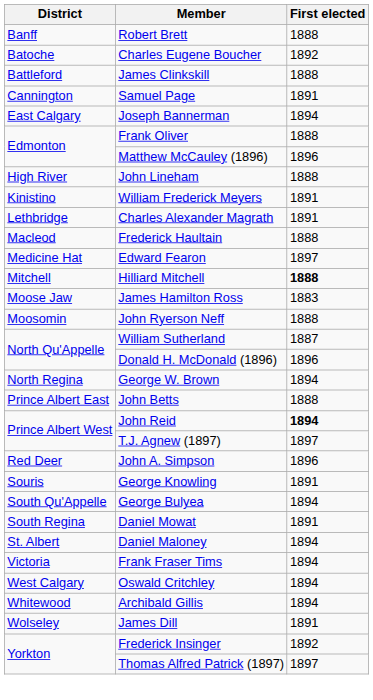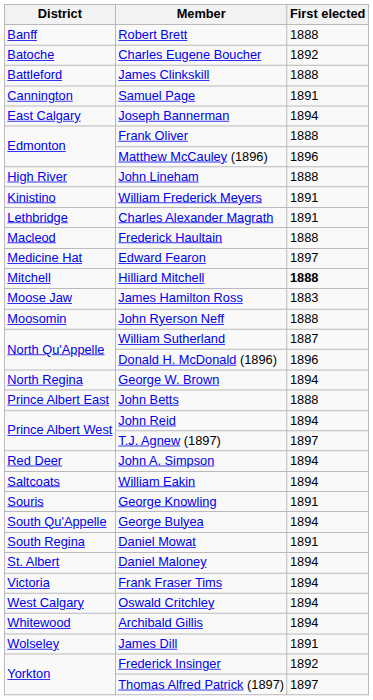 <table class="wikitable sortable">
 <tr>
 <th>District</th>
 <th>Member</th>
 <th>First elected</th>
 </tr>
 <tr>
 <td><a href='#'>Banff</a></td>
 <td><a href='#'>Robert Brett</a></td>
 <td>1888</td>
 </tr>
 <tr>
 <td><a href='#'>Batoche</a></td>
 <td><a href='#'>Charles Eugene Boucher</a></td>
 <td>1892</td>
 </tr>
 <tr>
 <td><a href='#'>Battleford</a></td>
 <td><a href='#'>James Clinkskill</a></td>
 <td>1888</td>
 </tr>
 <tr>
 <td><a href='#'>Cannington</a></td>
 <td><a href='#'>Samuel Page</a></td>
 <td>1891</td>
 </tr>
 <tr>
 <td><a href='#'>East Calgary</a></td>
 <td><a href='#'>Joseph Bannerman</a></td>
 <td>1894</td>
 </tr>
 <tr>
 <td rowspan="2"><a href='#'>Edmonton</a></td>
 <td><a href='#'>Frank Oliver</a></td>
 <td>1888</td>
 </tr>
 <tr>
 <td><a href='#'>Matthew McCauley</a> (1896)</td>
 <td>1896</td>
 </tr>
 <tr>
 <td><a href='#'>High River</a></td>
 <td><a href='#'>John Lineham</a></td>
 <td>1888</td>
 </tr>
 <tr>
 <td><a href='#'>Kinistino</a></td>
 <td><a href='#'>William Frederick Meyers</a></td>
 <td>1891</td>
 </tr>
 <tr>
 <td><a href='#'>Lethbridge</a></td>
 <td><a href='#'>Charles Alexander Magrath</a></td>
 <td>1891</td>
 </tr>
 <tr>
 <td><a href='#'>Macleod</a></td>
 <td><a href='#'>Frederick Haultain</a></td>
 <td>1888</td>
 </tr>
 <tr>
 <td><a href='#'>Medicine Hat</a></td>
 <td><a href='#'>Edward Fearon</a></td>
 <td>1897</td>
 </tr>
 <tr>
 <td><a href='#'>Mitchell</a></td>
 <td><a href='#'>Hilliard Mitchell</a></td>
 <td><strong>1888</strong></td>
 </tr>
 <tr>
 <td><a href='#'>Moose Jaw</a></td>
 <td><a href='#'>James Hamilton Ross</a></td>
 <td>1883</td>
 </tr>
 <tr>
 <td><a href='#'>Moosomin</a></td>
 <td><a href='#'>John Ryerson Neff</a></td>
 <td>1888</td>
 </tr>
 <tr>
 <td rowspan="2"><a href='#'>North Qu'Appelle</a></td>
 <td><a href='#'>William Sutherland</a></td>
 <td>1887</td>
 </tr>
 <tr>
 <td><a href='#'>Donald H. McDonald</a> (1896)</td>
 <td>1896</td>
 </tr>
 <tr>
 <td><a href='#'>North Regina</a></td>
 <td><a href='#'>George W. Brown</a></td>
 <td>1894</td>
 </tr>
 <tr>
 <td><a href='#'>Prince Albert East</a></td>
 <td><a href='#'>John Betts</a></td>
 <td>1888</td>
 </tr>
 <tr>
 <td rowspan="2"><a href='#'>Prince Albert West</a></td>
 <td><a href='#'>John Reid</a></td>
-<td><strong>1894</strong></td>
+<td>1894</td>
 </tr>
 <tr>
 <td><a href='#'>T.J. Agnew</a> (1897)</td>
 <td>1897</td>
 </tr>
 <tr>
 <td><a href='#'>Red Deer</a></td>
 <td><a href='#'>John A. Simpson</a></td>
-<td>1896</td>
+<td>1894</td>
+</tr>
+<tr>
+<td><a href='#'>Saltcoats</a></td>
+<td><a href='#'>William Eakin</a></td>
+<td>1894</td>
 </tr>
 <tr>
 <td><a href='#'>Souris</a></td>
 <td><a href='#'>George Knowling</a></td>
 <td>1891</td>
 </tr>
 <tr>
 <td><a href='#'>South Qu'Appelle</a></td>
 <td><a href='#'>George Bulyea</a></td>
 <td>1894</td>
 </tr>
 <tr>
 <td><a href='#'>South Regina</a></td>
 <td><a href='#'>Daniel Mowat</a></td>
 <td>1891</td>
 </tr>
 <tr>
 <td><a href='#'>St. Albert</a></td>
 <td><a href='#'>Daniel Maloney</a></td>
 <td>1894</td>
 </tr>
 <tr>
 <td><a href='#'>Victoria</a></td>
 <td><a href='#'>Frank Fraser Tims</a></td>
 <td>1894</td>
 </tr>
 <tr>
 <td><a href='#'>West Calgary</a></td>
 <td><a href='#'>Oswald Critchley</a></td>
 <td>1894</td>
 </tr>
 <tr>
 <td><a href='#'>Whitewood</a></td>
 <td><a href='#'>Archibald Gillis</a></td>
 <td>1894</td>
 </tr>
 <tr>
 <td><a href='#'>Wolseley</a></td>
 <td><a href='#'>James Dill</a></td>
 <td>1891</td>
 </tr>
 <tr>
 <td rowspan="2"><a href='#'>Yorkton</a></td>
 <td><a href='#'>Frederick Insinger</a></td>
 <td>1892</td>
 </tr>
 <tr>
 <td><a href='#'>Thomas Alfred Patrick</a> (1897)</td>
 <td>1897</td>
 </tr>
 </table>
